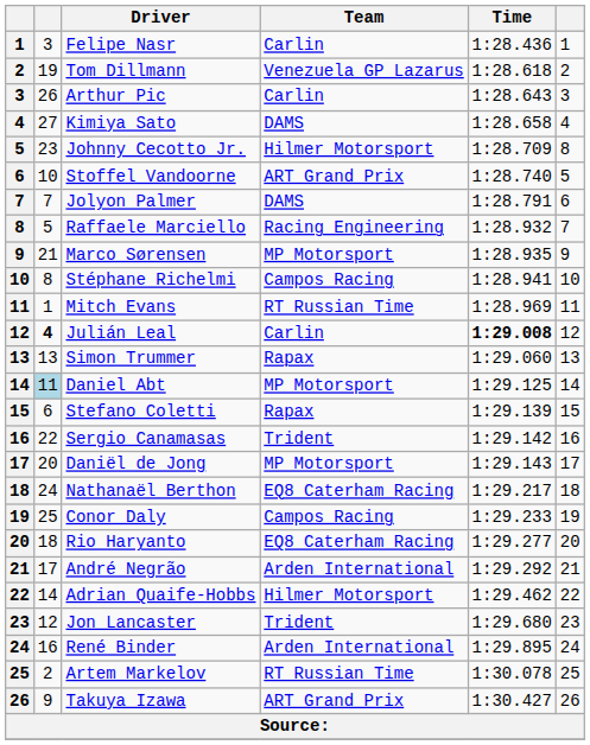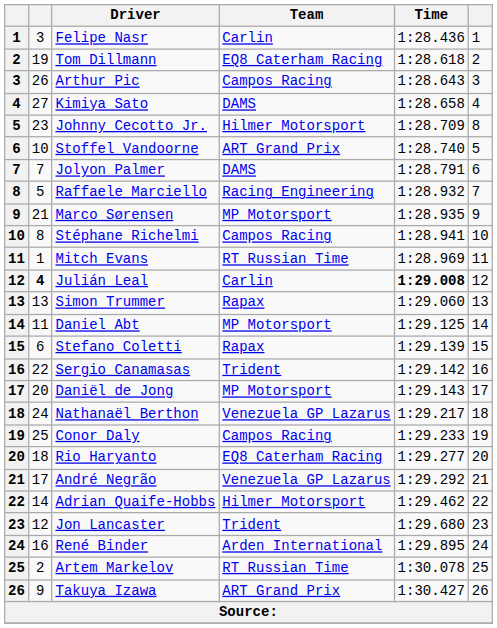 <table class="wikitable" style="font-size:85%">
 <tr>
 <th></th>
 <th></th>
 <th>Driver</th>
 <th>Team</th>
 <th>Time</th>
 <th></th>
 </tr>
 <tr>
 <th>1</th>
 <td align="center">3</td>
 <td> <a href='#'>Felipe Nasr</a></td>
 <td><a href='#'>Carlin</a></td>
 <td>1:28.436</td>
 <td>1</td>
 </tr>
 <tr>
 <th>2</th>
 <td align="center">19</td>
 <td> <a href='#'>Tom Dillmann</a></td>
-<td><a href='#'>Venezuela GP Lazarus</a></td>
+<td><a href='#'>EQ8 Caterham Racing</a></td>
 <td>1:28.618</td>
 <td>2</td>
 </tr>
 <tr>
 <th>3</th>
 <td align="center">26</td>
 <td> <a href='#'>Arthur Pic</a></td>
-<td><a href='#'>Carlin</a></td>
+<td><a href='#'>Campos Racing</a></td>
 <td>1:28.643</td>
 <td>3</td>
 </tr>
 <tr>
 <th>4</th>
 <td align="center">27</td>
 <td> <a href='#'>Kimiya Sato</a></td>
 <td><a href='#'>DAMS</a></td>
 <td>1:28.658</td>
 <td>4</td>
 </tr>
 <tr>
 <th>5</th>
 <td align="center">23</td>
 <td> <a href='#'>Johnny Cecotto Jr.</a></td>
 <td><a href='#'>Hilmer Motorsport</a></td>
 <td>1:28.709</td>
 <td>8</td>
 </tr>
 <tr>
 <th>6</th>
 <td align="center">10</td>
 <td> <a href='#'>Stoffel Vandoorne</a></td>
 <td><a href='#'>ART Grand Prix</a></td>
 <td>1:28.740</td>
 <td>5</td>
 </tr>
 <tr>
 <th>7</th>
 <td align="center">7</td>
 <td> <a href='#'>Jolyon Palmer</a></td>
 <td><a href='#'>DAMS</a></td>
 <td>1:28.791</td>
 <td>6</td>
 </tr>
 <tr>
 <th>8</th>
 <td align="center">5</td>
 <td> <a href='#'>Raffaele Marciello</a></td>
 <td><a href='#'>Racing Engineering</a></td>
 <td>1:28.932</td>
 <td>7</td>
 </tr>
 <tr>
 <th>9</th>
 <td align="center">21</td>
 <td> <a href='#'>Marco Sørensen</a></td>
 <td><a href='#'>MP Motorsport</a></td>
 <td>1:28.935</td>
 <td>9</td>
 </tr>
 <tr>
 <th>10</th>
 <td align="center">8</td>
 <td> <a href='#'>Stéphane Richelmi</a></td>
 <td><a href='#'>Campos Racing</a></td>
 <td>1:28.941</td>
 <td>10</td>
 </tr>
 <tr>
 <th>11</th>
 <td align="center">1</td>
 <td> <a href='#'>Mitch Evans</a></td>
 <td><a href='#'>RT Russian Time</a></td>
 <td>1:28.969</td>
 <td>11</td>
 </tr>
 <tr>
 <th>12</th>
 <td align="center"><strong>4</strong></td>
 <td> <a href='#'>Julián Leal</a></td>
 <td><a href='#'>Carlin</a></td>
 <td><strong>1:29.008</strong></td>
 <td>12</td>
 </tr>
 <tr>
 <th>13</th>
 <td align="center">13</td>
 <td> <a href='#'>Simon Trummer</a></td>
 <td><a href='#'>Rapax</a></td>
 <td>1:29.060</td>
 <td>13</td>
 </tr>
 <tr>
 <th>14</th>
-<td align="center" style="background: lightblue;">11</td>
+<td align="center">11</td>
 <td> <a href='#'>Daniel Abt</a></td>
 <td><a href='#'>MP Motorsport</a></td>
 <td>1:29.125</td>
 <td>14</td>
 </tr>
 <tr>
 <th>15</th>
 <td align="center">6</td>
 <td> <a href='#'>Stefano Coletti</a></td>
 <td><a href='#'>Rapax</a></td>
 <td>1:29.139</td>
 <td>15</td>
 </tr>
 <tr>
 <th>16</th>
 <td align="center">22</td>
 <td> <a href='#'>Sergio Canamasas</a></td>
 <td><a href='#'>Trident</a></td>
 <td>1:29.142</td>
 <td>16</td>
 </tr>
 <tr>
 <th>17</th>
 <td align="center">20</td>
 <td> <a href='#'>Daniël de Jong</a></td>
 <td><a href='#'>MP Motorsport</a></td>
 <td>1:29.143</td>
 <td>17</td>
 </tr>
 <tr>
 <th>18</th>
 <td align="center">24</td>
 <td> <a href='#'>Nathanaël Berthon</a></td>
-<td><a href='#'>EQ8 Caterham Racing</a></td>
+<td><a href='#'>Venezuela GP Lazarus</a></td>
 <td>1:29.217</td>
 <td>18</td>
 </tr>
 <tr>
 <th>19</th>
 <td align="center">25</td>
 <td> <a href='#'>Conor Daly</a></td>
 <td><a href='#'>Campos Racing</a></td>
 <td>1:29.233</td>
 <td>19</td>
 </tr>
 <tr>
 <th>20</th>
 <td align="center">18</td>
 <td> <a href='#'>Rio Haryanto</a></td>
 <td><a href='#'>EQ8 Caterham Racing</a></td>
 <td>1:29.277</td>
 <td>20</td>
 </tr>
 <tr>
 <th>21</th>
 <td align="center">17</td>
 <td> <a href='#'>André Negrão</a></td>
-<td><a href='#'>Arden International</a></td>
+<td><a href='#'>Venezuela GP Lazarus</a></td>
 <td>1:29.292</td>
 <td>21</td>
 </tr>
 <tr>
 <th>22</th>
 <td align="center">14</td>
 <td> <a href='#'>Adrian Quaife-Hobbs</a></td>
 <td><a href='#'>Hilmer Motorsport</a></td>
 <td>1:29.462</td>
 <td>22</td>
 </tr>
 <tr>
 <th>23</th>
 <td align="center">12</td>
 <td> <a href='#'>Jon Lancaster</a></td>
 <td><a href='#'>Trident</a></td>
 <td>1:29.680</td>
 <td>23</td>
 </tr>
 <tr>
 <th>24</th>
 <td align="center">16</td>
 <td> <a href='#'>René Binder</a></td>
 <td><a href='#'>Arden International</a></td>
 <td>1:29.895</td>
 <td>24</td>
 </tr>
 <tr>
 <th>25</th>
 <td align="center">2</td>
 <td> <a href='#'>Artem Markelov</a></td>
 <td><a href='#'>RT Russian Time</a></td>
 <td>1:30.078</td>
 <td>25</td>
 </tr>
 <tr>
 <th>26</th>
 <td align="center">9</td>
 <td> <a href='#'>Takuya Izawa</a></td>
 <td><a href='#'>ART Grand Prix</a></td>
 <td>1:30.427</td>
 <td>26</td>
 </tr>
 <tr>
 <th colspan="6">Source: </th>
 </tr>
 <tr>
 </tr>
 </table>
